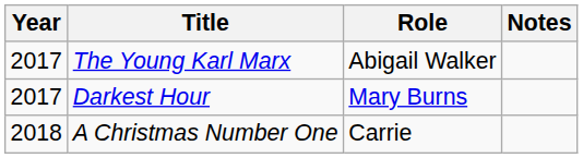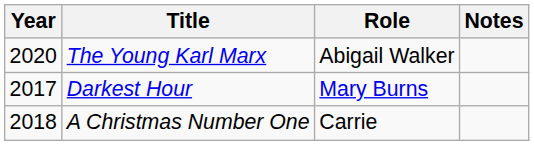 <table class="wikitable sortable">
 <tr>
 <th>Year</th>
 <th>Title</th>
 <th>Role</th>
 <th>Notes</th>
 </tr>
 <tr>
-<td>2017</td>
+<td>2020</td>
 <td><em><a href='#'>The Young Karl Marx</a></em></td>
 <td>Abigail Walker</td>
 <td></td>
 </tr>
 <tr>
 <td>2017</td>
 <td><em><a href='#'>Darkest Hour</a></em></td>
 <td><a href='#'>Mary Burns</a></td>
 <td></td>
 </tr>
 <tr>
 <td>2018</td>
 <td><em>A Christmas Number One</em></td>
 <td>Carrie</td>
 <td></td>
 </tr>
 </table>
